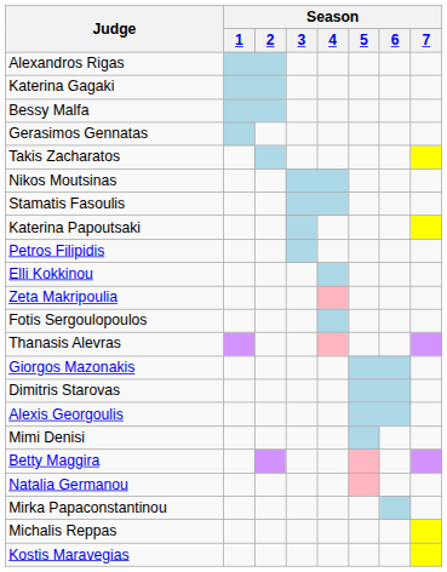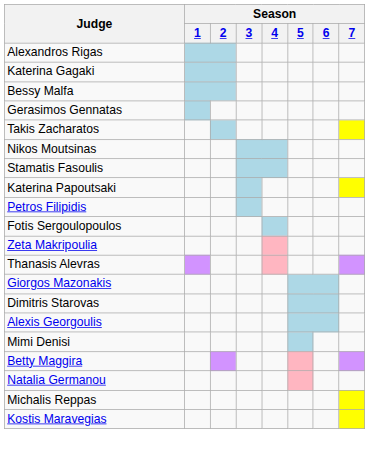 <table class="wikitable" width="30%">
 <tr>
 <th width="50%" rowspan="2">Judge</th>
 <th colspan="7" text-align:center;>Season</th>
 </tr>
 <tr>
 <th><a href='#'>1</a></th>
 <th><a href='#'>2</a></th>
 <th><a href='#'>3</a></th>
 <th><a href='#'>4</a></th>
 <th><a href='#'>5</a></th>
 <th><a href='#'>6</a></th>
 <th><a href='#'>7</a></th>
 </tr>
 <tr>
 <td>Alexandros Rigas</td>
 <td colspan="2" style="text-align:center; background:lightblue;"></td>
 <td></td>
 <td></td>
 <td></td>
 <td></td>
 <td></td>
 </tr>
 <tr>
 <td>Katerina Gagaki</td>
 <td colspan="2" style="text-align:center; background:lightblue;"></td>
 <td></td>
 <td></td>
 <td></td>
 <td></td>
 <td></td>
 </tr>
 <tr>
 <td>Bessy Malfa</td>
 <td colspan="2" style="text-align:center; background:lightblue;"></td>
 <td></td>
 <td></td>
 <td></td>
 <td></td>
 <td></td>
 </tr>
 <tr>
 <td>Gerasimos Gennatas</td>
 <td style="text-align:center; background:lightblue;"></td>
 <td></td>
 <td></td>
 <td></td>
 <td></td>
 <td></td>
 <td></td>
 </tr>
 <tr>
 <td>Takis Zacharatos</td>
 <td></td>
 <td style="text-align:center; background:lightblue;"></td>
 <td></td>
 <td></td>
 <td></td>
 <td></td>
 <td style="text-align:center; background:yellow;"></td>
 </tr>
 <tr>
 <td>Nikos Moutsinas</td>
 <td></td>
 <td></td>
 <td colspan="2" style="text-align:center; background:lightblue;"></td>
 <td></td>
 <td></td>
 <td></td>
 </tr>
 <tr>
 <td>Stamatis Fasoulis</td>
 <td></td>
 <td></td>
 <td colspan="2" style="text-align:center; background:lightblue;"></td>
 <td></td>
 <td></td>
 <td></td>
 </tr>
 <tr>
 <td>Katerina Papoutsaki</td>
 <td></td>
 <td></td>
 <td style="text-align:center; background:lightblue;"></td>
 <td></td>
 <td></td>
 <td></td>
 <td style="text-align:center; background:yellow;"></td>
 </tr>
 <tr>
 <td><a href='#'>Petros Filipidis</a></td>
 <td></td>
 <td></td>
 <td style="text-align:center; background:lightblue;"></td>
 <td></td>
 <td></td>
 <td></td>
 <td></td>
 </tr>
 <tr>
-<td><a href='#'>Elli Kokkinou</a></td>
+<td>Fotis Sergoulopoulos</td>
 <td></td>
 <td></td>
 <td></td>
 <td style="text-align:center; background:lightblue;"></td>
 <td></td>
 <td></td>
 <td></td>
 </tr>
 <tr>
 <td><a href='#'>Zeta Makripoulia</a></td>
 <td></td>
 <td></td>
 <td></td>
 <td style="text-align:center; background:lightpink;"></td>
-<td></td>
-<td></td>
-<td></td>
-</tr>
-<tr>
-<td>Fotis Sergoulopoulos</td>
-<td></td>
-<td></td>
-<td></td>
-<td style="text-align:center; background:lightblue;"></td>
 <td></td>
 <td></td>
 <td></td>
 </tr>
 <tr>
 <td>Thanasis Alevras</td>
 <td colspan=1 style="text-align:center; background:#d293ff;"></td>
 <td></td>
 <td></td>
 <td style="text-align:center; background:lightpink;"></td>
 <td></td>
 <td></td>
 <td style="text-align:center; background:#d293ff;"></td>
 </tr>
 <tr>
 <td><a href='#'>Giorgos Mazonakis</a></td>
 <td></td>
 <td></td>
 <td></td>
 <td></td>
 <td colspan="2" style="text-align:center; background:lightblue;"></td>
 <td></td>
 </tr>
 <tr>
 <td>Dimitris Starovas</td>
 <td></td>
 <td></td>
 <td></td>
 <td></td>
 <td colspan="2" style="text-align:center; background:lightblue;"></td>
 <td></td>
 </tr>
 <tr>
 <td><a href='#'>Alexis Georgoulis</a></td>
 <td></td>
 <td></td>
 <td></td>
 <td></td>
 <td colspan="2" style="text-align:center; background:lightblue;"></td>
 <td></td>
 </tr>
 <tr>
 <td>Mimi Denisi</td>
 <td></td>
 <td></td>
 <td></td>
 <td></td>
 <td style="text-align:center; background:lightblue;"></td>
 <td></td>
 <td></td>
 </tr>
 <tr>
 <td><a href='#'>Betty Maggira</a></td>
 <td></td>
 <td colspan=1 style="text-align:center; background:#d293ff;"></td>
 <td></td>
 <td></td>
 <td style="text-align:center; background:lightpink;"></td>
 <td></td>
 <td style="text-align:center; background:#d293ff;"></td>
 </tr>
 <tr>
 <td><a href='#'>Natalia Germanou</a></td>
 <td></td>
 <td></td>
 <td></td>
 <td></td>
 <td style="text-align:center; background:lightpink;"></td>
 <td></td>
 <td></td>
 </tr>
 <tr>
-<td>Mirka Papaconstantinou</td>
-<td></td>
-<td></td>
-<td></td>
-<td></td>
-<td></td>
-<td style="text-align:center; background:lightblue;"></td>
-<td></td>
-</tr>
-<tr>
 <td>Michalis Reppas</td>
 <td></td>
 <td></td>
 <td></td>
 <td></td>
 <td></td>
 <td></td>
 <td style="text-align:center; background:yellow;"></td>
 </tr>
 <tr>
 <td><a href='#'>Kostis Maravegias</a></td>
 <td></td>
 <td></td>
 <td></td>
 <td></td>
 <td></td>
 <td></td>
 <td style="text-align:center; background:yellow;"></td>
 </tr>
 </table>
